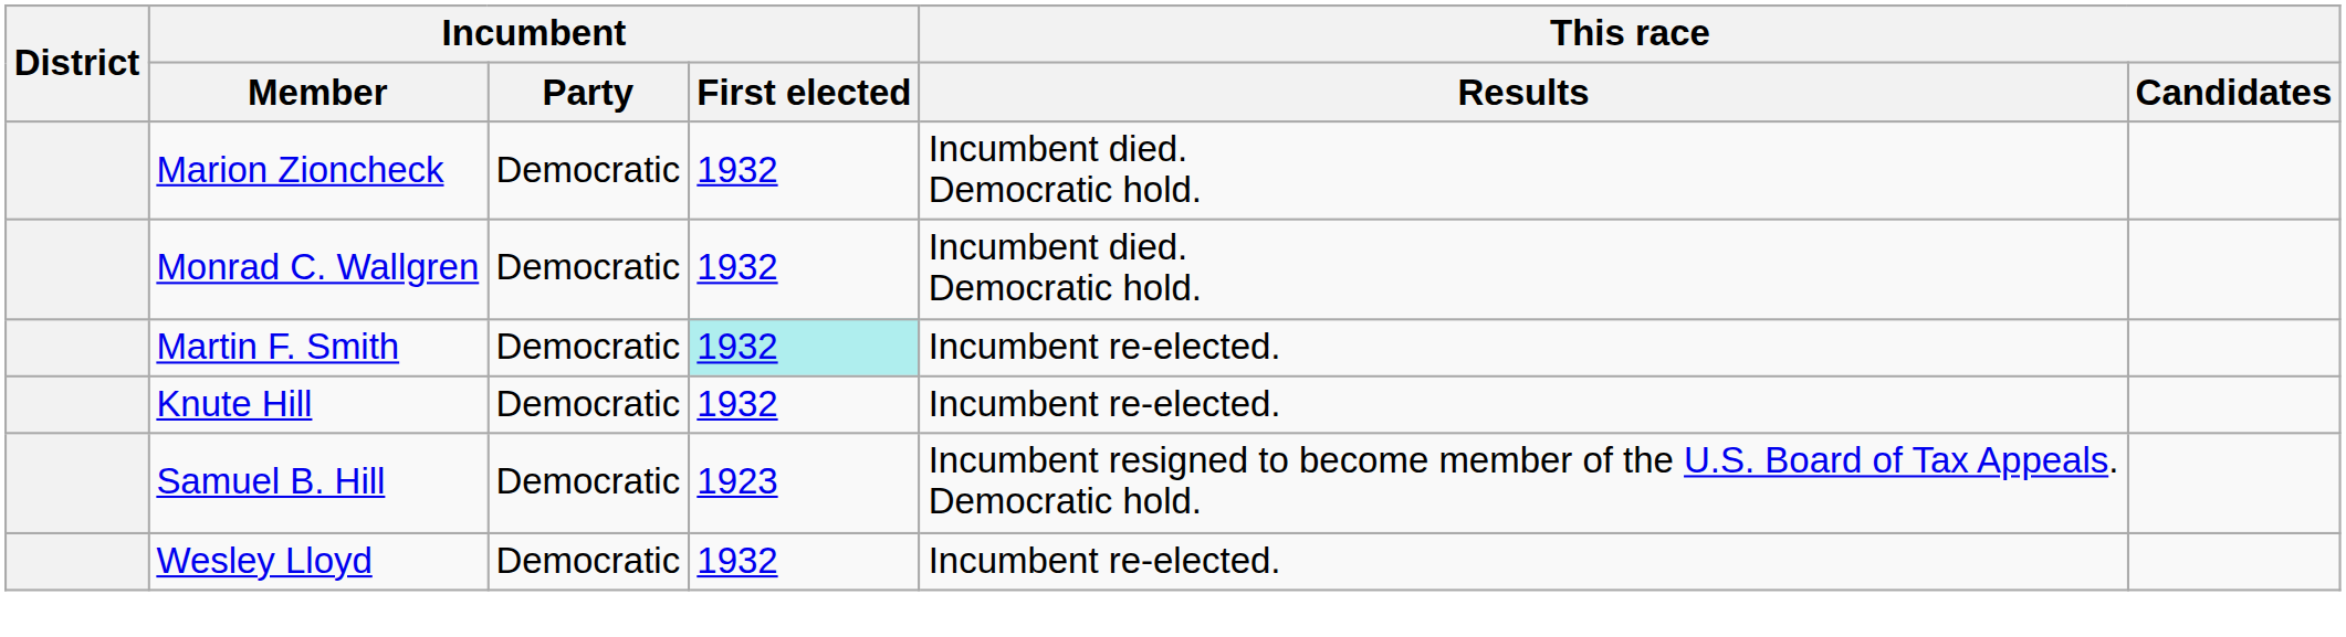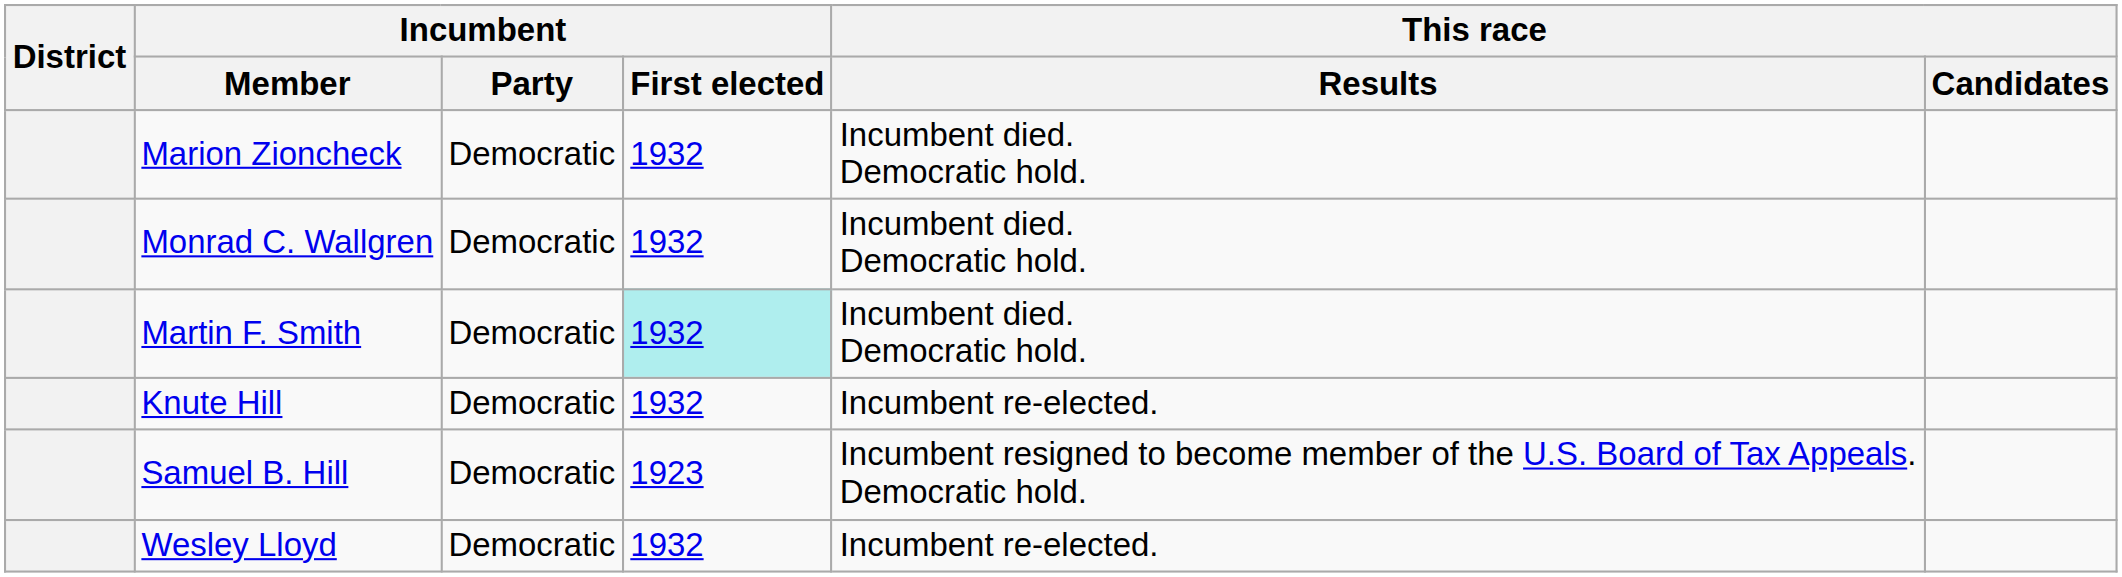 <table class=wikitable>
 <tr>
 <th rowspan=2>District</th>
 <th colspan=3>Incumbent</th>
 <th colspan=2>This race</th>
 </tr>
 <tr>
 <th>Member</th>
 <th>Party</th>
 <th>First elected</th>
 <th>Results</th>
 <th>Candidates</th>
 </tr>
 <tr>
 <th></th>
 <td><a href='#'>Marion Zioncheck</a></td>
 <td>Democratic</td>
 <td><a href='#'>1932</a></td>
 <td>Incumbent died.<br>Democratic hold.</td>
 <td nowrap></td>
 </tr>
 <tr>
 <th></th>
 <td><a href='#'>Monrad C. Wallgren</a></td>
 <td>Democratic</td>
 <td><a href='#'>1932</a></td>
 <td>Incumbent died.<br>Democratic hold.</td>
 <td nowrap></td>
 </tr>
 <tr>
 <th></th>
 <td><a href='#'>Martin F. Smith</a></td>
 <td>Democratic</td>
 <td style="background: paleturquoise;"><a href='#'>1932</a></td>
-<td>Incumbent re-elected.</td>
+<td>Incumbent died.<br>Democratic hold.</td>
 <td nowrap></td>
 </tr>
 <tr>
 <th></th>
 <td><a href='#'>Knute Hill</a></td>
 <td>Democratic</td>
 <td><a href='#'>1932</a></td>
 <td>Incumbent re-elected.</td>
 <td nowrap></td>
 </tr>
 <tr>
 <th></th>
 <td><a href='#'>Samuel B. Hill</a></td>
 <td>Democratic</td>
 <td><a href='#'>1923 </a></td>
 <td>Incumbent resigned to become member of the <a href='#'>U.S. Board of Tax Appeals</a>.<br>Democratic hold.</td>
 <td nowrap></td>
 </tr>
 <tr>
 <th></th>
 <td><a href='#'>Wesley Lloyd</a></td>
 <td>Democratic</td>
 <td><a href='#'>1932</a></td>
 <td>Incumbent re-elected.</td>
 <td nowrap></td>
 </tr>
 </table>
